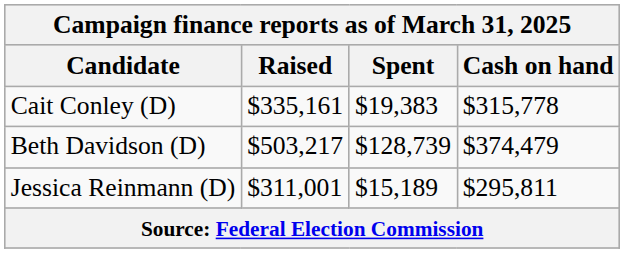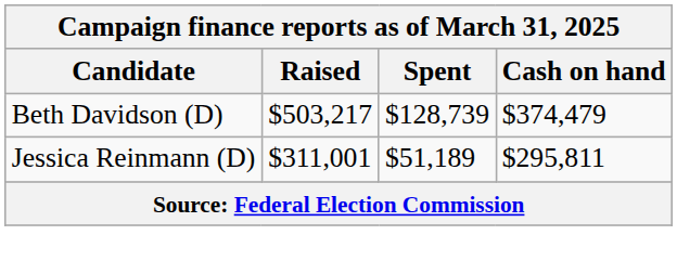 <table class="wikitable sortable">
 <tr>
 <th colspan=4>Campaign finance reports as of March 31, 2025</th>
 </tr>
 <tr style="text-align:center;">
 <th>Candidate</th>
 <th>Raised</th>
 <th>Spent</th>
 <th>Cash on hand</th>
 </tr>
 <tr>
-<td>Cait Conley (D)</td>
-<td>$335,161</td>
-<td>$19,383</td>
-<td>$315,778</td>
-</tr>
-<tr>
 <td>Beth Davidson (D)</td>
 <td>$503,217</td>
 <td>$128,739</td>
 <td>$374,479</td>
 </tr>
 <tr>
 <td>Jessica Reinmann (D)</td>
 <td>$311,001</td>
-<td>$15,189</td>
+<td>$51,189</td>
 <td>$295,811</td>
 </tr>
 <tr>
 <th colspan="4"><small>Source: <a href='#'>Federal Election Commission</a></small></th>
 </tr>
 </table>
